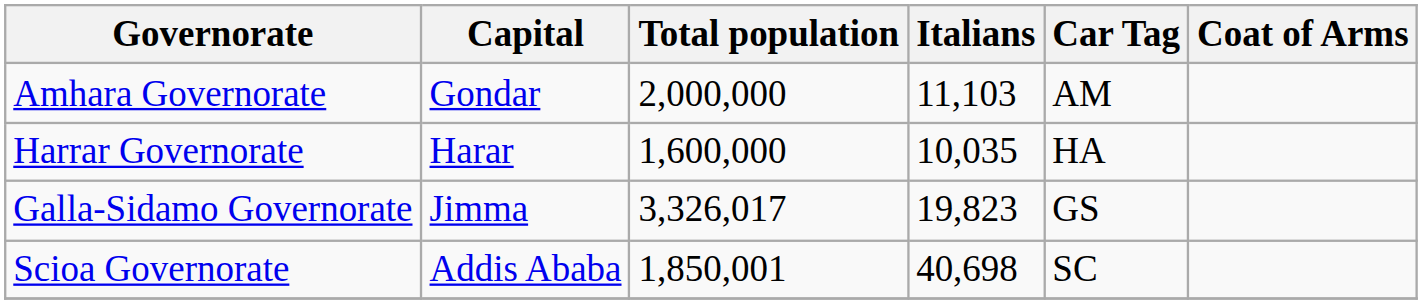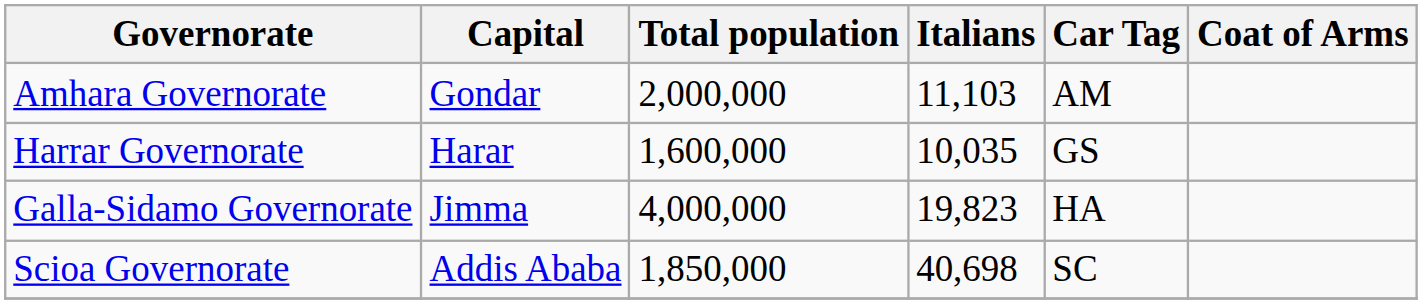 <table class="wikitable sortable" style="margin:1em auto;">
 <tr>
 <th>Governorate</th>
 <th>Capital</th>
 <th>Total population</th>
 <th>Italians</th>
 <th>Car Tag</th>
 <th>Coat of Arms</th>
 </tr>
 <tr>
 <td><a href='#'>Amhara Governorate</a></td>
 <td><a href='#'>Gondar</a></td>
 <td>2,000,000</td>
 <td>11,103</td>
 <td>AM</td>
 <td></td>
 </tr>
 <tr>
 <td><a href='#'>Harrar Governorate</a></td>
 <td><a href='#'>Harar</a></td>
 <td>1,600,000</td>
 <td>10,035</td>
-<td>HA</td>
+<td>GS</td>
 <td></td>
 </tr>
 <tr>
 <td><a href='#'>Galla-Sidamo Governorate</a></td>
 <td><a href='#'>Jimma</a></td>
-<td>3,326,017</td>
+<td>4,000,000</td>
 <td>19,823</td>
-<td>GS</td>
+<td>HA</td>
 <td></td>
 </tr>
 <tr>
 <td><a href='#'>Scioa Governorate</a></td>
 <td><a href='#'>Addis Ababa</a></td>
-<td>1,850,001</td>
+<td>1,850,000</td>
 <td>40,698</td>
 <td>SC</td>
 <td></td>
 </tr>
 <tr>
 </tr>
 </table>
